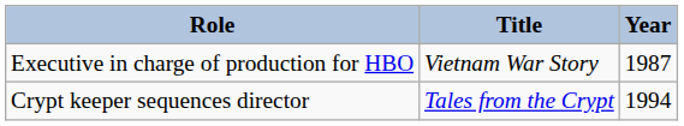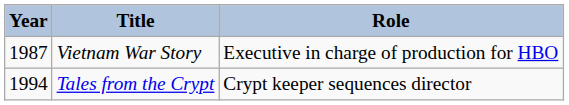 <table class="wikitable" style="font-size:95%;">
 <tr>
+<th style="background:#B0C4DE;">Year</th>
+<th style="background:#B0C4DE;">Title</th>
 <th style="background:#B0C4DE;">Role</th>
-<th style="background:#B0C4DE;">Title</th>
-<th style="background:#B0C4DE;">Year</th>
 </tr>
 <tr>
+<td>1987</td>
+<td><em>Vietnam War Story</em></td>
 <td>Executive in charge of production for <a href='#'>HBO</a></td>
-<td><em>Vietnam War Story</em></td>
-<td>1987</td>
 </tr>
 <tr>
+<td>1994</td>
+<td><em><a href='#'>Tales from the Crypt</a></em></td>
 <td>Crypt keeper sequences director</td>
-<td><em><a href='#'>Tales from the Crypt</a></em></td>
-<td>1994</td>
 </tr>
 </table>
